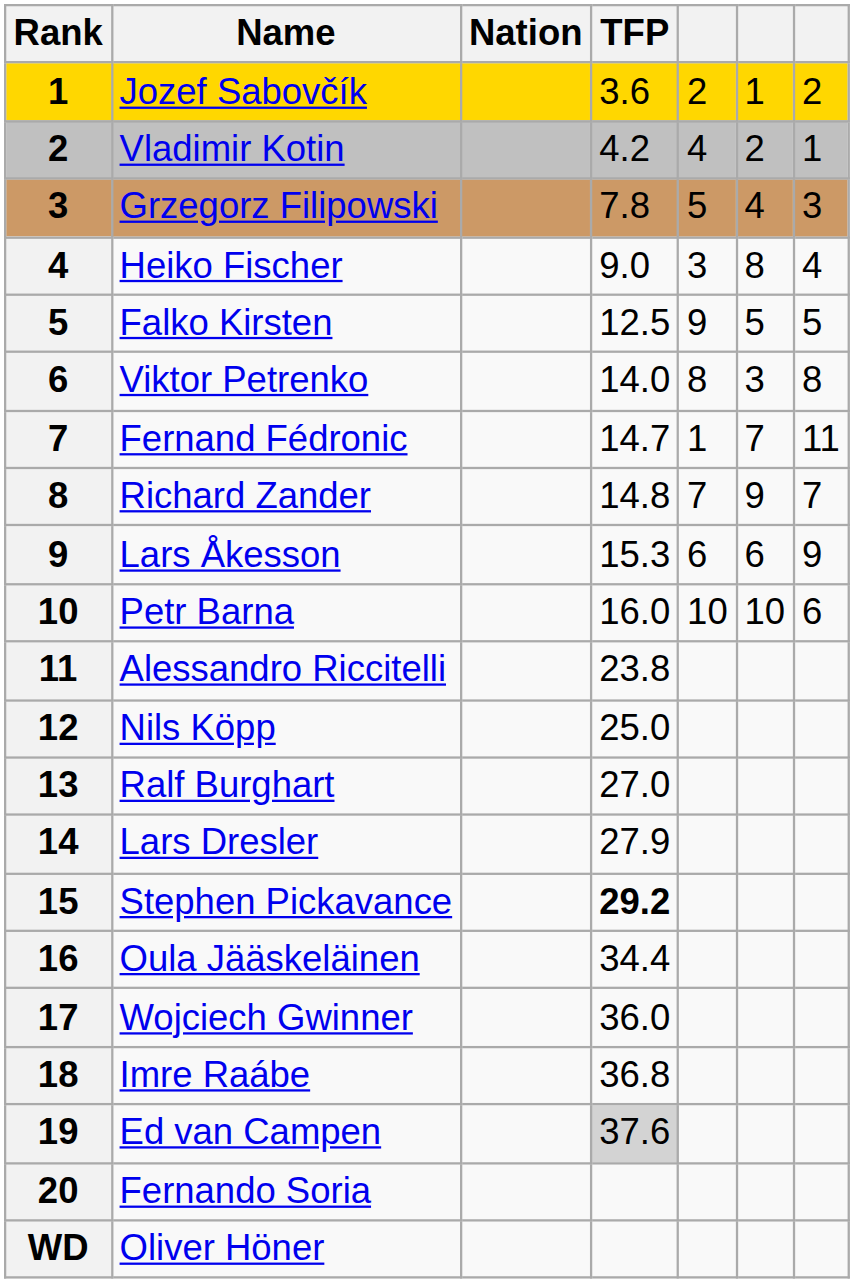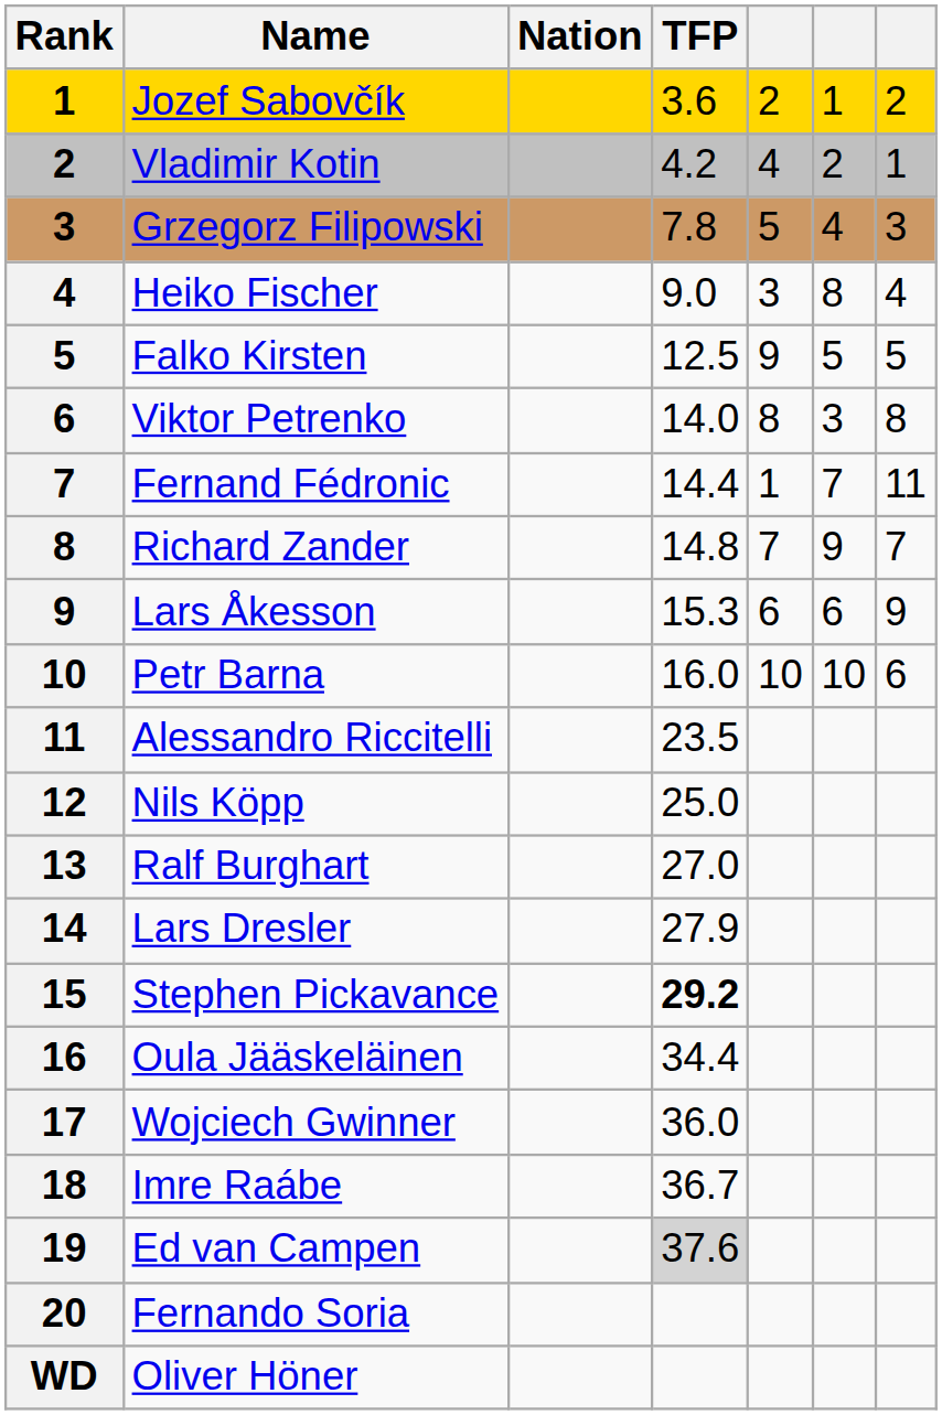 <table class="wikitable">
 <tr>
 <th>Rank</th>
 <th>Name</th>
 <th>Nation</th>
 <th>TFP</th>
 <th></th>
 <th></th>
 <th></th>
 </tr>
 <tr bgcolor="gold">
 <td align="center"><strong>1</strong></td>
 <td><a href='#'>Jozef Sabovčík</a></td>
 <td></td>
 <td>3.6</td>
 <td>2</td>
 <td>1</td>
 <td>2</td>
 </tr>
 <tr bgcolor="silver">
 <td align="center"><strong>2</strong></td>
 <td><a href='#'>Vladimir Kotin</a></td>
 <td></td>
 <td>4.2</td>
 <td>4</td>
 <td>2</td>
 <td>1</td>
 </tr>
 <tr bgcolor="cc9966">
 <td align="center"><strong>3</strong></td>
 <td><a href='#'>Grzegorz Filipowski</a></td>
 <td></td>
 <td>7.8</td>
 <td>5</td>
 <td>4</td>
 <td>3</td>
 </tr>
 <tr>
 <th>4</th>
 <td><a href='#'>Heiko Fischer</a></td>
 <td></td>
 <td>9.0</td>
 <td>3</td>
 <td>8</td>
 <td>4</td>
 </tr>
 <tr>
 <th>5</th>
 <td><a href='#'>Falko Kirsten</a></td>
 <td></td>
 <td>12.5</td>
 <td>9</td>
 <td>5</td>
 <td>5</td>
 </tr>
 <tr>
 <th>6</th>
 <td><a href='#'>Viktor Petrenko</a></td>
 <td></td>
 <td>14.0</td>
 <td>8</td>
 <td>3</td>
 <td>8</td>
 </tr>
 <tr>
 <th>7</th>
 <td><a href='#'>Fernand Fédronic</a></td>
 <td></td>
-<td>14.7</td>
+<td>14.4</td>
 <td>1</td>
 <td>7</td>
 <td>11</td>
 </tr>
 <tr>
 <th>8</th>
 <td><a href='#'>Richard Zander</a></td>
 <td></td>
 <td>14.8</td>
 <td>7</td>
 <td>9</td>
 <td>7</td>
 </tr>
 <tr>
 <th>9</th>
 <td><a href='#'>Lars Åkesson</a></td>
 <td></td>
 <td>15.3</td>
 <td>6</td>
 <td>6</td>
 <td>9</td>
 </tr>
 <tr>
 <th>10</th>
 <td><a href='#'>Petr Barna</a></td>
 <td></td>
 <td>16.0</td>
 <td>10</td>
 <td>10</td>
 <td>6</td>
 </tr>
 <tr>
 <th>11</th>
 <td><a href='#'>Alessandro Riccitelli</a></td>
 <td></td>
-<td>23.8</td>
+<td>23.5</td>
 <td></td>
 <td></td>
 <td></td>
 </tr>
 <tr>
 <th>12</th>
 <td><a href='#'>Nils Köpp</a></td>
 <td></td>
 <td>25.0</td>
 <td></td>
 <td></td>
 <td></td>
 </tr>
 <tr>
 <th>13</th>
 <td><a href='#'>Ralf Burghart</a></td>
 <td></td>
 <td>27.0</td>
 <td></td>
 <td></td>
 <td></td>
 </tr>
 <tr>
 <th>14</th>
 <td><a href='#'>Lars Dresler</a></td>
 <td></td>
 <td>27.9</td>
 <td></td>
 <td></td>
 <td></td>
 </tr>
 <tr>
 <th>15</th>
 <td><a href='#'>Stephen Pickavance</a></td>
 <td></td>
 <td><strong>29.2</strong></td>
 <td></td>
 <td></td>
 <td></td>
 </tr>
 <tr>
 <th>16</th>
 <td><a href='#'>Oula Jääskeläinen</a></td>
 <td></td>
 <td>34.4</td>
 <td></td>
 <td></td>
 <td></td>
 </tr>
 <tr>
 <th>17</th>
 <td><a href='#'>Wojciech Gwinner</a></td>
 <td></td>
 <td>36.0</td>
 <td></td>
 <td></td>
 <td></td>
 </tr>
 <tr>
 <th>18</th>
 <td><a href='#'>Imre Raábe</a></td>
 <td></td>
-<td>36.8</td>
+<td>36.7</td>
 <td></td>
 <td></td>
 <td></td>
 </tr>
 <tr>
 <th>19</th>
 <td><a href='#'>Ed van Campen</a></td>
 <td></td>
 <td style="background: lightgrey;">37.6</td>
 <td></td>
 <td></td>
 <td></td>
 </tr>
 <tr>
 <th>20</th>
 <td><a href='#'>Fernando Soria</a></td>
 <td></td>
 <td></td>
 <td></td>
 <td></td>
 <td></td>
 </tr>
 <tr>
 <th>WD</th>
 <td><a href='#'>Oliver Höner</a></td>
 <td></td>
 <td></td>
 <td></td>
 <td></td>
 <td></td>
 </tr>
 </table>
